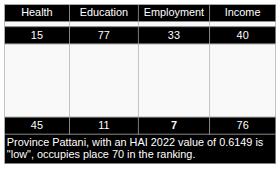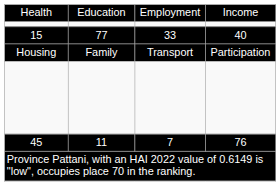 <table class="wikitable floatright" style="width:400px;">
 <tr>
 <td style="text-align:center; width:100px; background:black; color:white;">Health</td>
 <td style="text-align:center; width:100px; background:black; color:white;">Education</td>
 <td style="text-align:center; width:100px; background:black; color:white;">Employment</td>
 <td style="text-align:center; width:100px; background:black; color:white;">Income</td>
 </tr>
 <tr>
 <td></td>
 <td></td>
 <td></td>
 <td></td>
 </tr>
 <tr>
 <td style="text-align:center; background:black; color:white;">15</td>
 <td style="text-align:center; background:black; color:white;">77</td>
 <td style="text-align:center; background:black; color:white;">33</td>
 <td style="text-align:center; background:black; color:white;">40</td>
 </tr>
 <tr>
+<td style="text-align:center; background:black; color:white;">Housing</td>
+<td style="text-align:center; background:black; color:white;">Family</td>
+<td style="text-align:center; background:black; color:white;">Transport</td>
+<td style="text-align:center; background:black; color:white;">Participation</td>
+</tr>
+<tr>
 <td style="height:100px;"></td>
 <td></td>
 <td></td>
 <td></td>
 </tr>
 <tr>
 <td style="text-align:center; background:black; color:white;">45</td>
 <td style="text-align:center; background:black; color:white;">11</td>
-<td style="text-align:center; background:black; color:white;"><strong>7</strong></td>
+<td style="text-align:center; background:black; color:white;">7</td>
 <td style="text-align:center; background:black; color:white;">76</td>
 </tr>
 <tr>
 <td colspan="4"; style="background:black; color:white;">Province Pattani, with an HAI 2022 value of 0.6149 is "low", occupies place 70 in the ranking.</td>
 </tr>
 </table>
